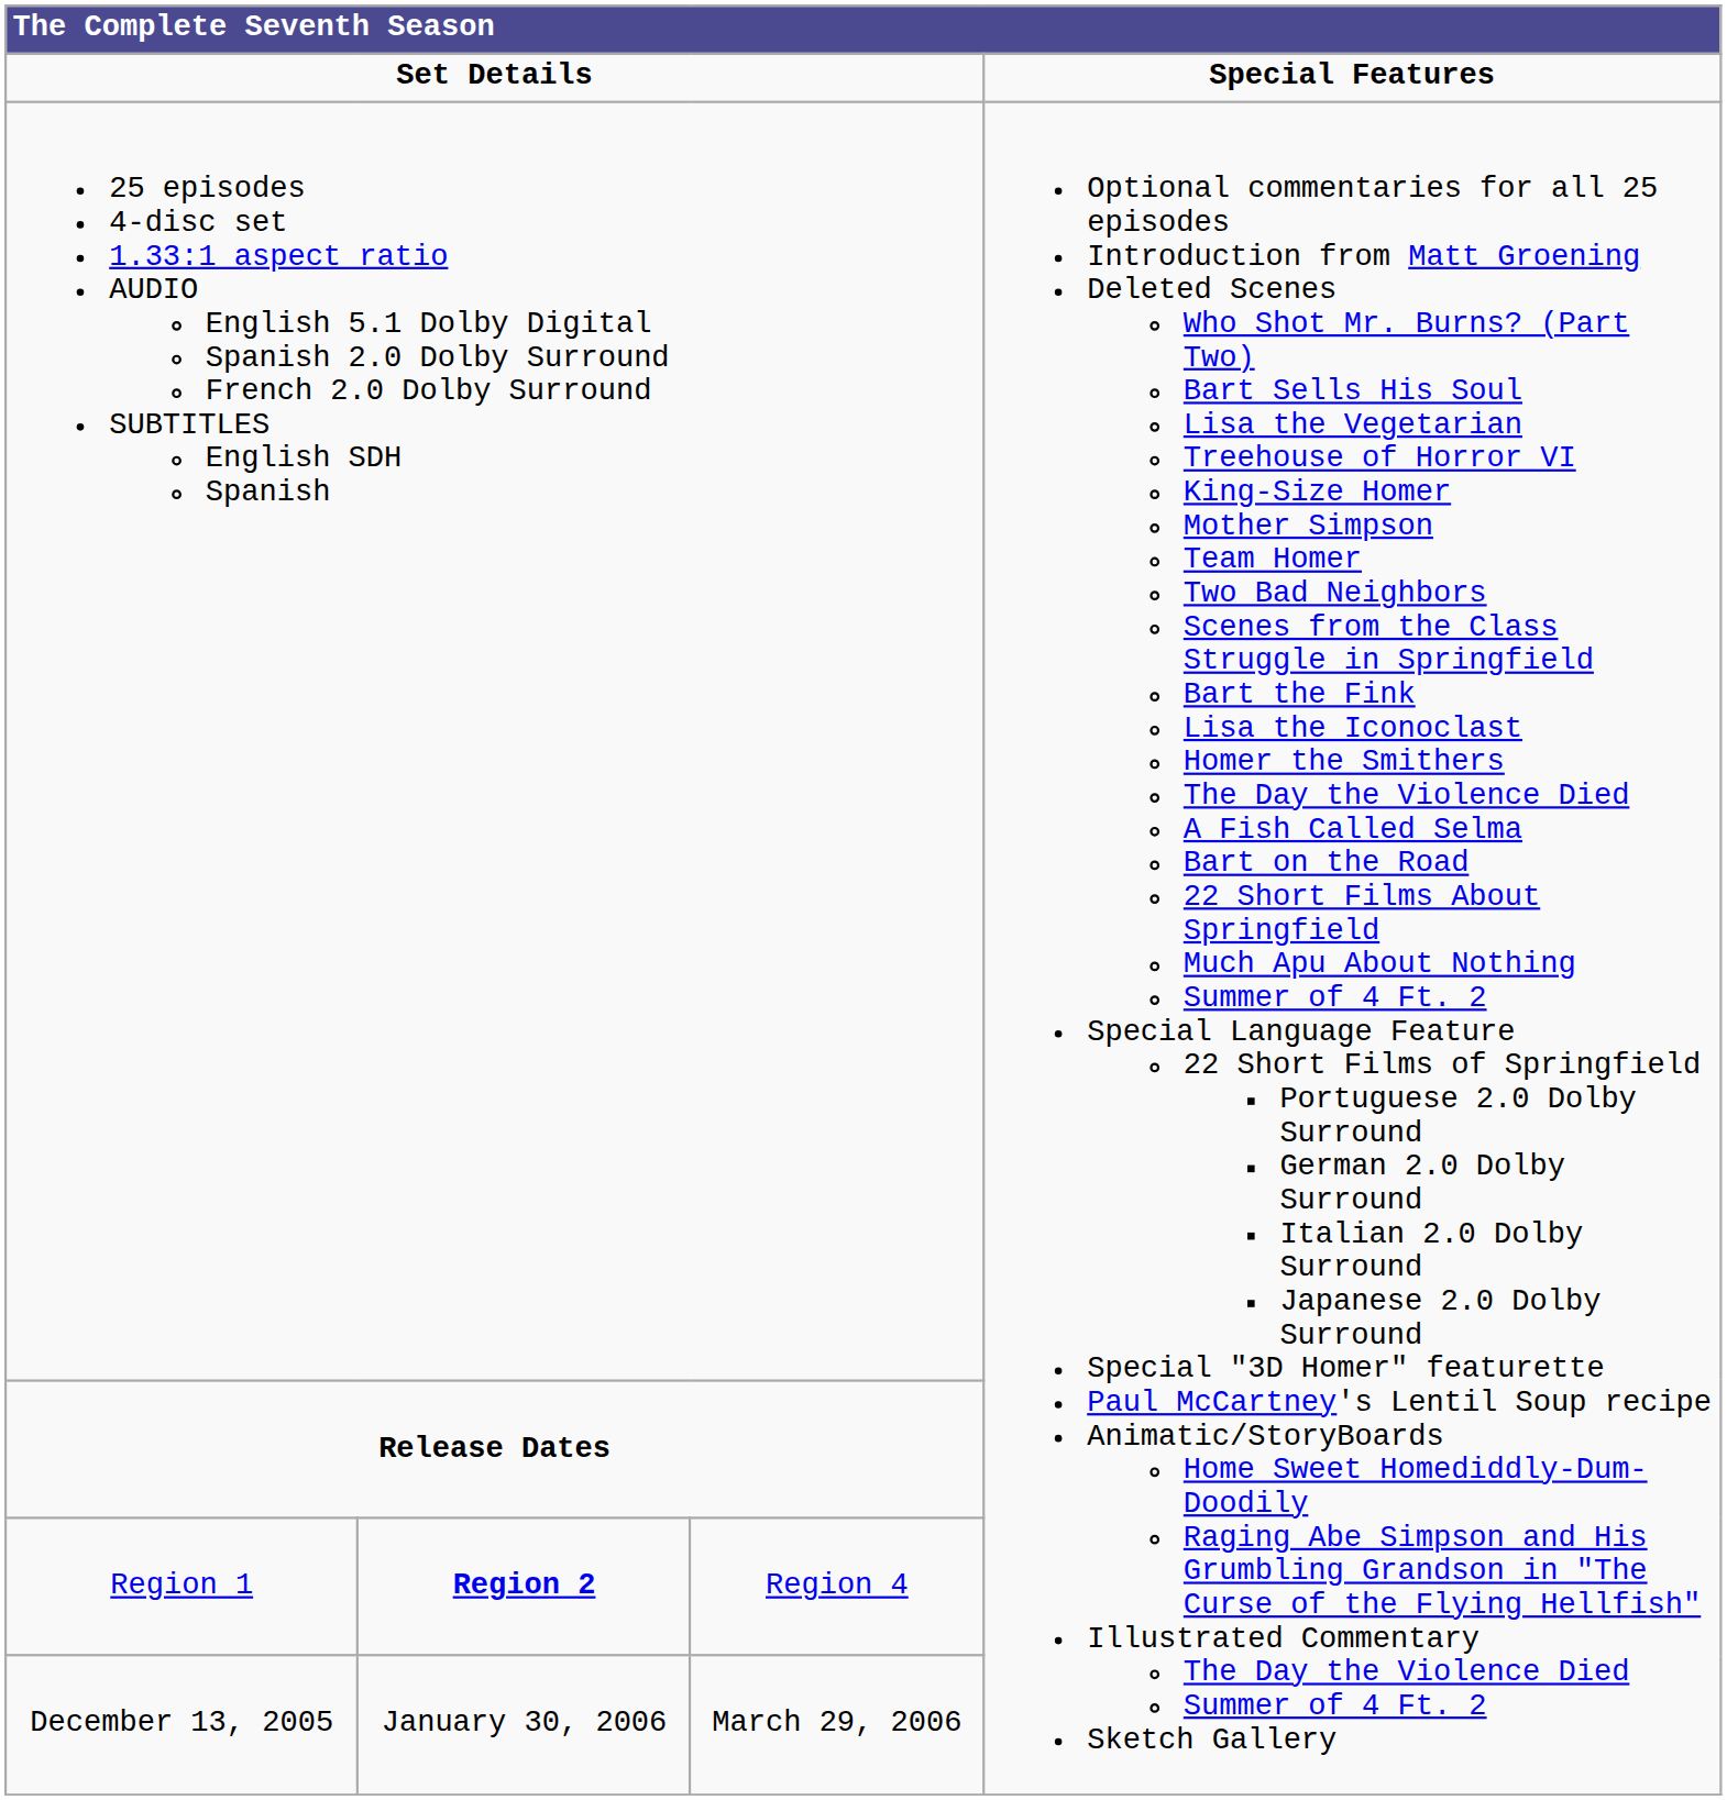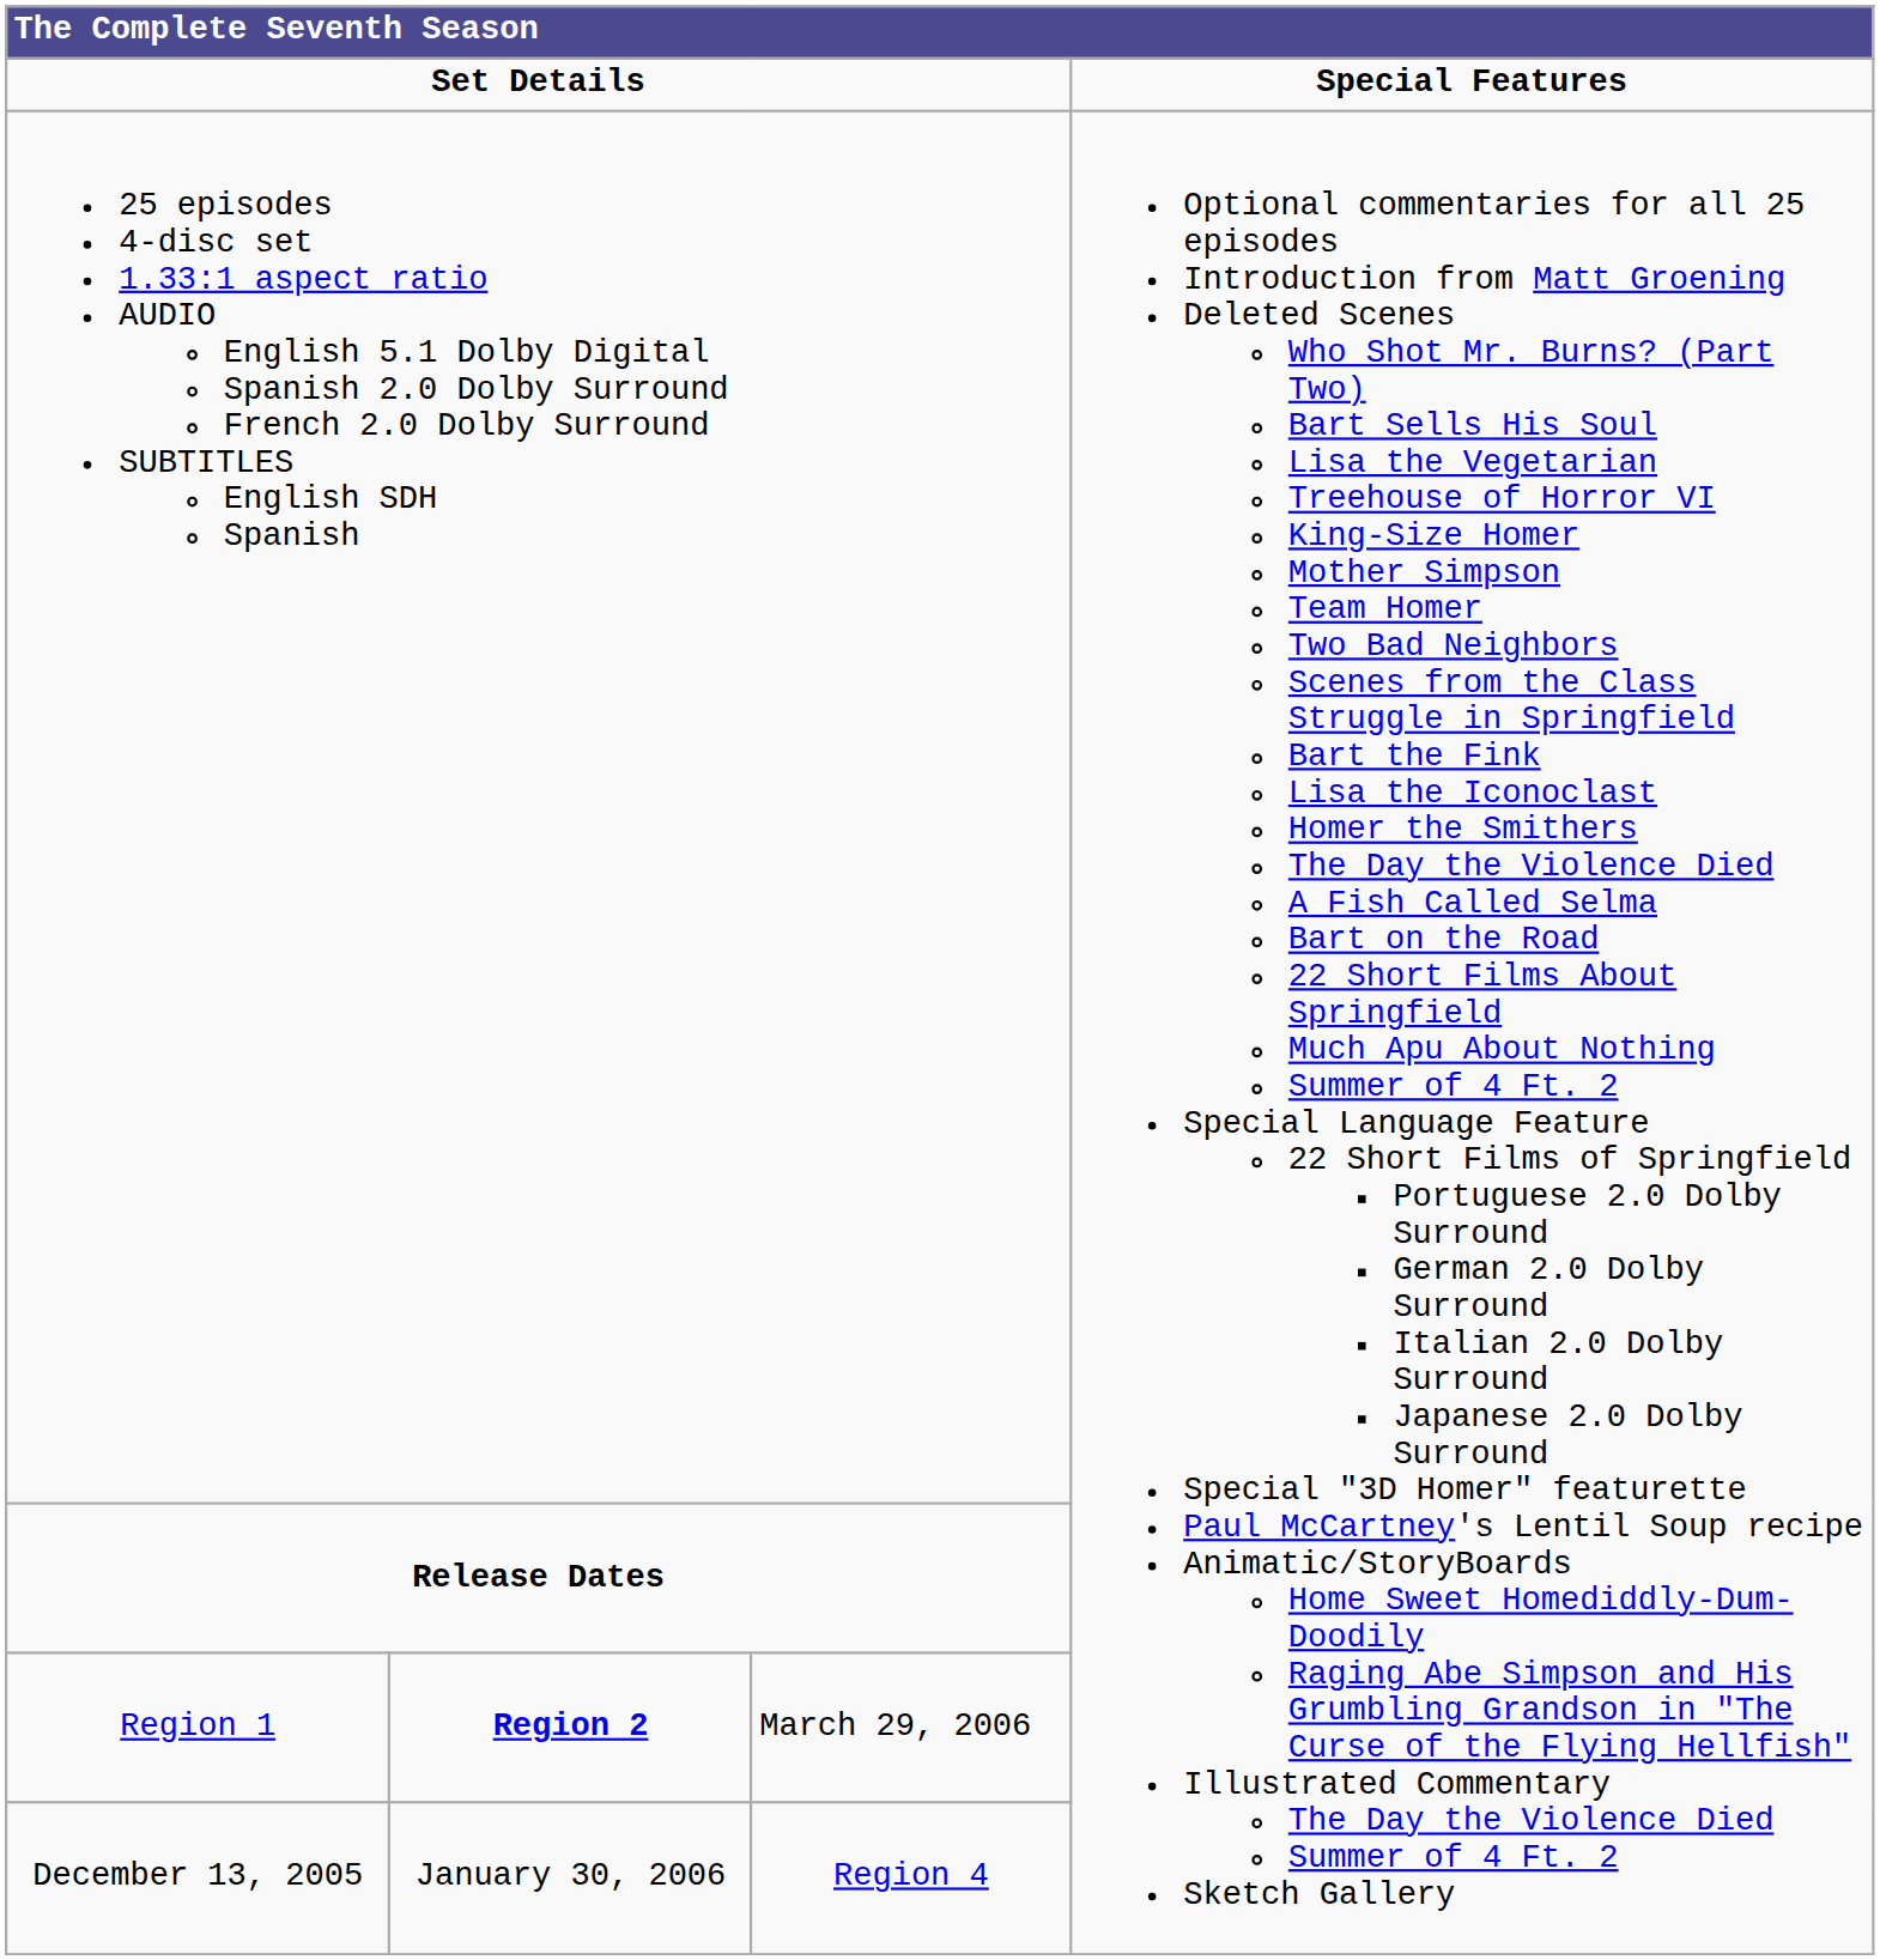 <table class="wikitable" style="font-size: 95%;">
 <tr>
 <td colspan="5" style="background:#4b498f; color:#FFFFFF;"><strong>The Complete Seventh Season</strong></td>
 </tr>
 <tr valign="top">
 <td style="text-align:center; width:400px;" colspan="3"><strong>Set Details</strong></td>
 <td style="width:300px; text-align:center;"><strong>Special Features</strong></td>
 </tr>
 <tr valign="top">
 <td colspan="3" style="text-align:left; width:400px;"><br><ul><li>25 episodes</li><li>4-disc set</li><li><a href='#'>1.33:1 aspect ratio</a></li><li>AUDIO<ul><li>English 5.1 Dolby Digital</li><li>Spanish 2.0 Dolby Surround</li><li>French 2.0 Dolby Surround</li></ul></li><li>SUBTITLES<ul><li>English SDH</li><li>Spanish</li></ul></li></ul></td>
 <td rowspan="4" style="text-align:left; width:300px;"><br><ul><li>Optional commentaries for all 25 episodes</li><li>Introduction from <a href='#'>Matt Groening</a></li><li>Deleted Scenes<ul><li><a href='#'>Who Shot Mr. Burns? (Part Two)</a></li><li><a href='#'>Bart Sells His Soul</a></li><li><a href='#'>Lisa the Vegetarian</a></li><li><a href='#'>Treehouse of Horror VI</a></li><li><a href='#'>King-Size Homer</a></li><li><a href='#'>Mother Simpson</a></li><li><a href='#'>Team Homer</a></li><li><a href='#'>Two Bad Neighbors</a></li><li><a href='#'>Scenes from the Class Struggle in Springfield</a></li><li><a href='#'>Bart the Fink</a></li><li><a href='#'>Lisa the Iconoclast</a></li><li><a href='#'>Homer the Smithers</a></li><li><a href='#'>The Day the Violence Died</a></li><li><a href='#'>A Fish Called Selma</a></li><li><a href='#'>Bart on the Road</a></li><li><a href='#'>22 Short Films About Springfield</a></li><li><a href='#'>Much Apu About Nothing</a></li><li><a href='#'>Summer of 4 Ft. 2</a></li></ul></li><li>Special Language Feature<ul><li>22 Short Films of Springfield<ul><li>Portuguese 2.0 Dolby Surround</li><li>German 2.0 Dolby Surround</li><li>Italian 2.0 Dolby Surround</li><li>Japanese 2.0 Dolby Surround</li></ul></li></ul></li><li>Special "3D Homer" featurette</li><li><a href='#'>Paul McCartney</a>'s Lentil Soup recipe</li><li>Animatic/StoryBoards<ul><li><a href='#'>Home Sweet Homediddly-Dum-Doodily</a></li><li><a href='#'>Raging Abe Simpson and His Grumbling Grandson in "The Curse of the Flying Hellfish"</a></li></ul></li><li>Illustrated Commentary<ul><li><a href='#'>The Day the Violence Died</a></li><li><a href='#'>Summer of 4 Ft. 2</a></li></ul></li><li>Sketch Gallery</li></ul></td>
 </tr>
 <tr>
 <td colspan="3" style="text-align:center;"><strong>Release Dates</strong></td>
 </tr>
 <tr>
 <td style="text-align:center;"><a href='#'>Region 1</a></td>
 <td style="text-align:center;"><strong><a href='#'>Region 2</a></strong></td>
-<td style="text-align:center;"><a href='#'>Region 4</a></td>
+<td>March 29, 2006</td>
 </tr>
 <tr style="text-align:center;">
 <td>December 13, 2005</td>
 <td>January 30, 2006</td>
-<td>March 29, 2006</td>
+<td style="text-align:center;"><a href='#'>Region 4</a></td>
 </tr>
 </table>
